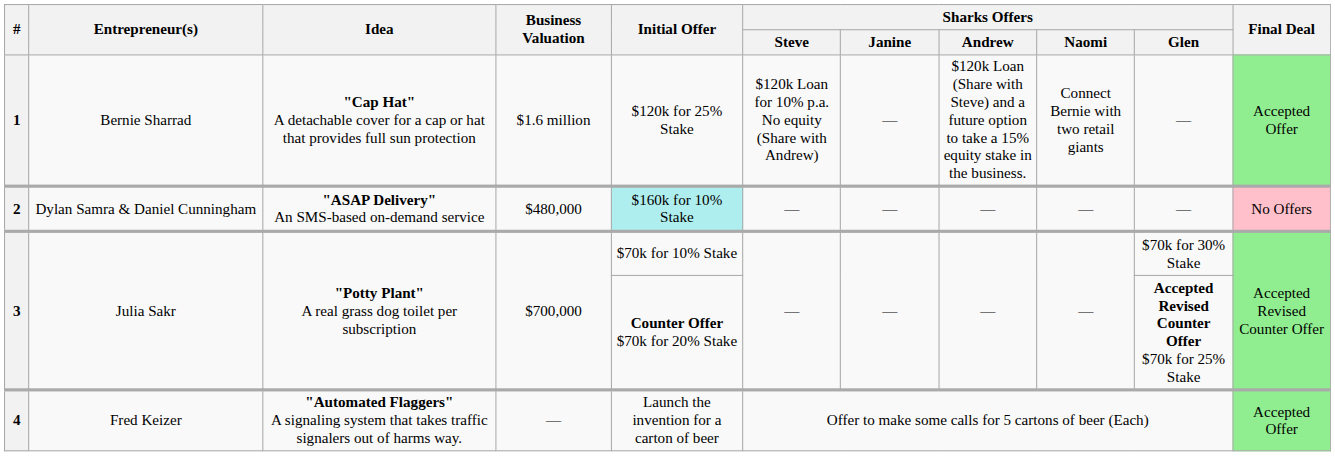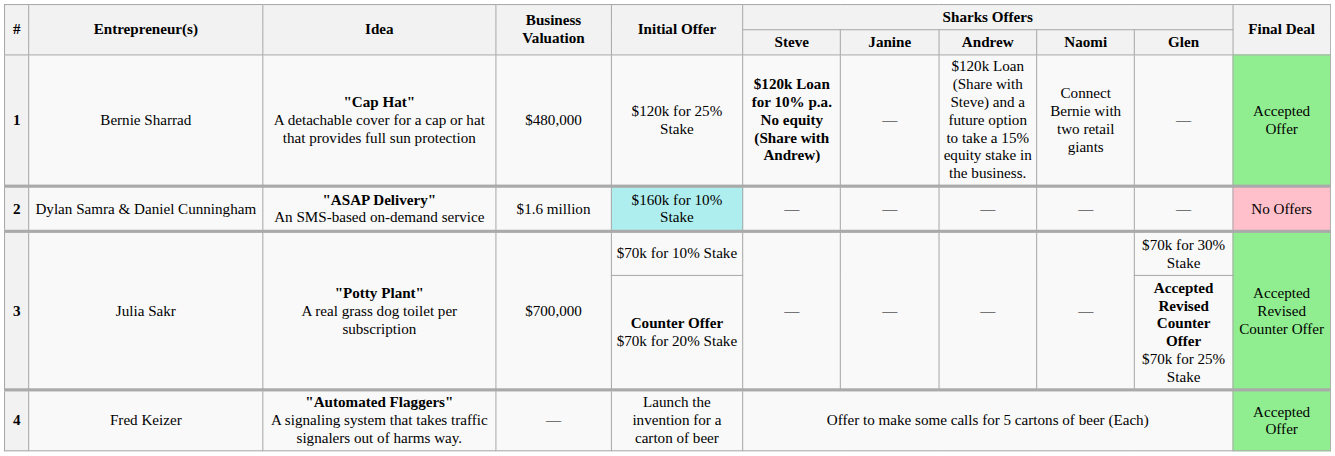 <table class="wikitable plainrowheaders" style="font-size:90%; text-align:center; width: 100%; margin-left: auto; margin-right: auto;">
 <tr>
 <th scope="col" bgcolor="lightgrey" rowspan="2" width="15" align="center">#</th>
 <th scope="col" bgcolor="lightgrey" rowspan="2" width="200" align="center">Entrepreneur(s)</th>
 <th scope="col" bgcolor="lightgrey" rowspan="2" width="200" align="center">Idea</th>
 <th scope="col" bgcolor="lightgrey" rowspan="2" width="95" align="center">Business Valuation</th>
 <th scope="col" bgcolor="lightgrey" rowspan="2" width="110" align="center">Initial Offer</th>
 <th scope="col" bgcolor="lightgrey" colspan="5">Sharks Offers</th>
 <th scope="col" bgcolor="lightgrey" rowspan="2" width="80" align="center">Final Deal</th>
 </tr>
 <tr>
 <th width="80" align="center"><strong>Steve</strong></th>
 <th width="80" align="center"><strong>Janine</strong></th>
 <th width="80" align="center"><strong>Andrew</strong></th>
 <th width="80" align="center"><strong>Naomi</strong></th>
 <th width="80" align="center"><strong>Glen</strong></th>
 </tr>
 <tr>
 <th>1</th>
 <td>Bernie Sharrad</td>
 <td><strong>"Cap Hat"</strong><br> A detachable cover for a cap or hat that provides full sun protection</td>
-<td>$1.6 million</td>
+<td>$480,000</td>
 <td>$120k for 25% Stake</td>
-<td>$120k Loan for 10% p.a. No equity (Share with Andrew)</td>
+<td><strong>$120k Loan for 10% p.a. No equity (Share with Andrew)</strong></td>
 <td>—</td>
 <td>$120k Loan (Share with Steve) and a future option to take a 15% equity stake in the business.</td>
 <td>Connect Bernie with two retail giants</td>
 <td>—</td>
 <td bgcolor="lightgreen">Accepted Offer</td>
 </tr>
 <tr>
 </tr>
 <tr style="border-top:3px solid #aaa;">
 <th>2</th>
 <td>Dylan Samra & Daniel Cunningham</td>
 <td><strong>"ASAP Delivery"</strong><br> An SMS-based on-demand service</td>
-<td>$480,000</td>
+<td>$1.6 million</td>
 <td style="background: paleturquoise;">$160k for 10% Stake</td>
 <td>—</td>
 <td>—</td>
 <td>—</td>
 <td>—</td>
 <td>—</td>
 <td bgcolor="pink">No Offers</td>
 </tr>
 <tr style="border-top:3px solid #aaa;">
 <th rowspan="2">3</th>
 <td rowspan="2">Julia Sakr</td>
 <td rowspan="2"><strong>"Potty Plant"</strong><br> A real grass dog toilet per subscription</td>
 <td rowspan="2">$700,000</td>
 <td>$70k for 10% Stake</td>
 <td rowspan="2">—</td>
 <td rowspan="2">—</td>
 <td rowspan="2">—</td>
 <td rowspan="2">—</td>
 <td>$70k for 30% Stake</td>
 <td rowspan="2" bgcolor="lightgreen">Accepted Revised Counter Offer</td>
 </tr>
 <tr>
 <td><strong>Counter Offer</strong><br> $70k for 20% Stake</td>
 <td><strong>Accepted Revised Counter Offer</strong><br> $70k for 25% Stake</td>
 </tr>
 <tr>
 </tr>
 <tr style="border-top:3px solid #aaa;">
 <th>4</th>
 <td>Fred Keizer</td>
 <td><strong>"Automated Flaggers"</strong><br> A signaling system that takes traffic signalers out of harms way.</td>
 <td>—</td>
 <td>Launch the invention for a carton of beer</td>
 <td colspan="5">Offer to make some calls for 5 cartons of beer (Each)</td>
 <td bgcolor="lightgreen">Accepted Offer</td>
 </tr>
 </table>
